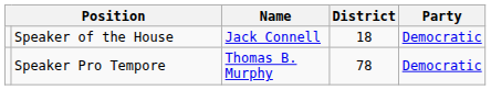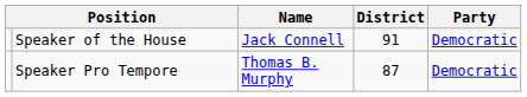 <table class="wikitable">
 <tr>
 <th colspan=2 align=center>Position</th>
 <th width="099" align=center>Name</th>
 <th align=center>District</th>
 <th align=center>Party</th>
 </tr>
 <tr>
 <td></td>
 <td width="201">Speaker of the House</td>
 <td><a href='#'>Jack Connell</a></td>
-<td align=center>18</td>
+<td align=center>91</td>
 <td><a href='#'>Democratic</a></td>
 </tr>
 <tr>
 <td></td>
 <td>Speaker Pro Tempore</td>
 <td><a href='#'>Thomas B. Murphy</a></td>
-<td align=center>78</td>
+<td align=center>87</td>
 <td><a href='#'>Democratic</a></td>
 </tr>
 </table>
